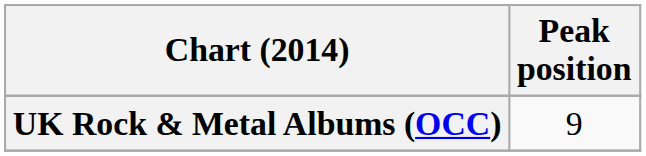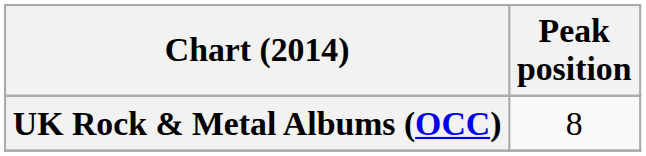 <table class="wikitable sortable plainrowheaders">
 <tr>
 <th>Chart (2014)</th>
 <th>Peak<br>position</th>
 </tr>
 <tr>
 </tr>
 <tr>
 </tr>
 <tr>
 <th scope="row">UK Rock & Metal Albums (<a href='#'>OCC</a>)</th>
-<td style="text-align:center;">9</td>
+<td style="text-align:center;">8</td>
 </tr>
 <tr>
 </tr>
 <tr>
 </tr>
 <tr>
 </tr>
 </table>
